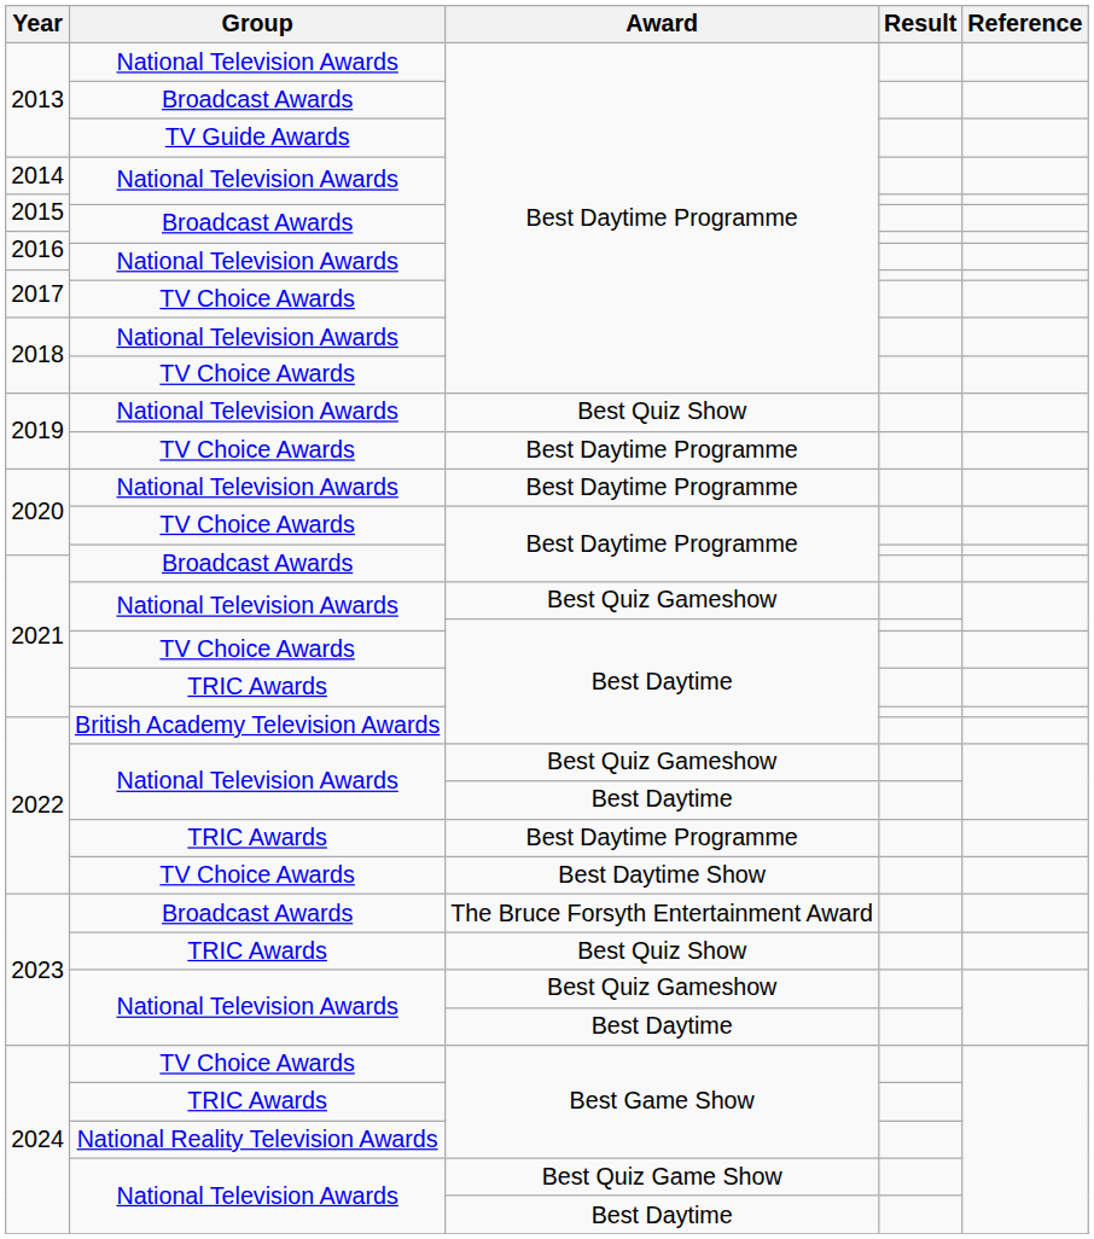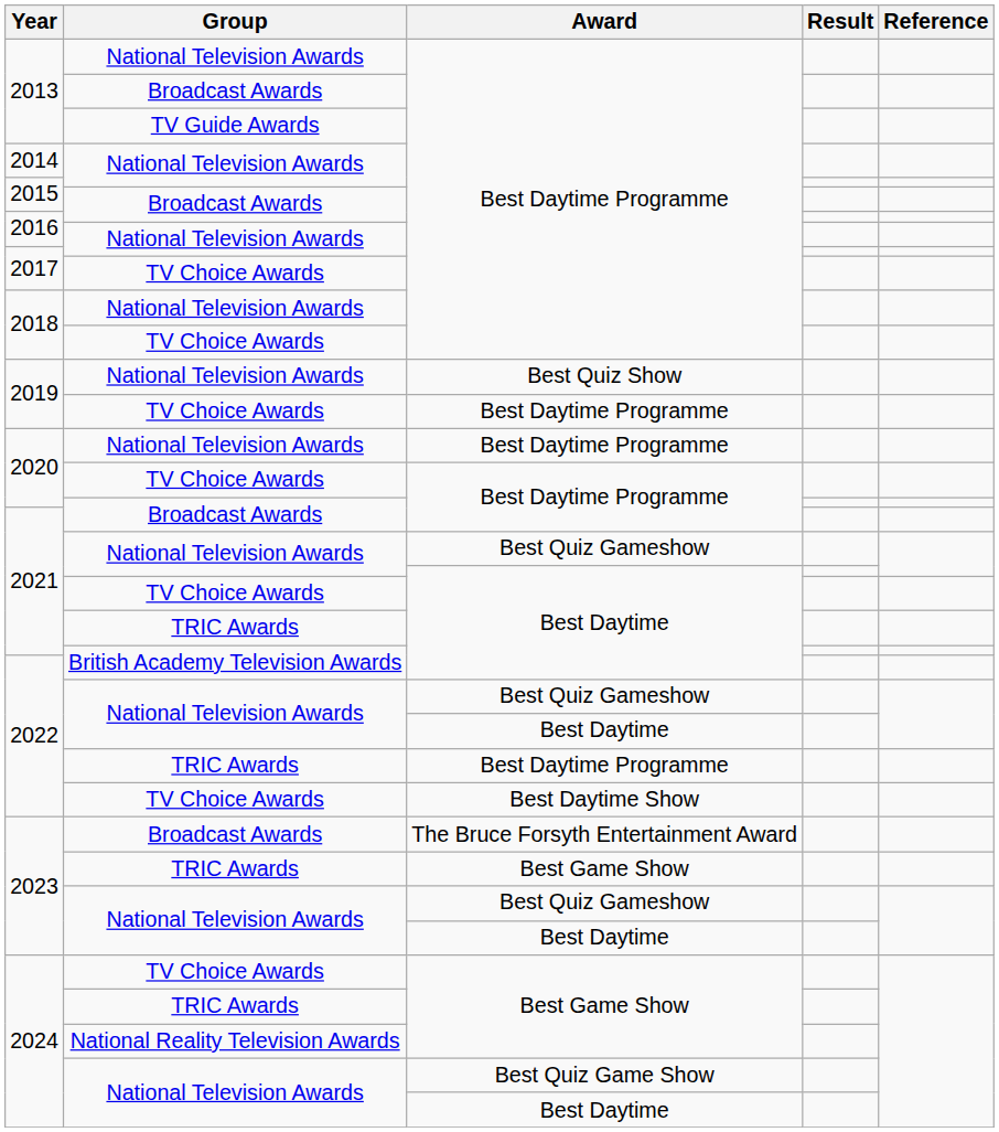 <table class="wikitable sortable sticky-header" style="text-align:center;">
 <tr>
 <th>Year</th>
 <th>Group</th>
 <th>Award</th>
 <th>Result</th>
 <th>Reference</th>
 </tr>
 <tr>
 <td rowspan="3">2013</td>
 <td><a href='#'>National Television Awards</a></td>
 <td rowspan="12">Best Daytime Programme</td>
 <td></td>
 <td></td>
 </tr>
 <tr>
 <td><a href='#'>Broadcast Awards</a></td>
 <td></td>
 <td></td>
 </tr>
 <tr>
 <td><a href='#'>TV Guide Awards</a></td>
 <td></td>
 <td></td>
 </tr>
 <tr>
 <td>2014</td>
 <td rowspan="2"><a href='#'>National Television Awards</a></td>
 <td></td>
 <td></td>
 </tr>
 <tr>
 <td rowspan="2">2015</td>
 <td></td>
 <td></td>
 </tr>
 <tr>
 <td rowspan="2"><a href='#'>Broadcast Awards</a></td>
 <td></td>
 <td></td>
 </tr>
 <tr>
 <td rowspan="2">2016</td>
 <td></td>
 <td></td>
 </tr>
 <tr>
 <td rowspan="2"><a href='#'>National Television Awards</a></td>
 <td></td>
 <td></td>
 </tr>
 <tr>
 <td rowspan="2">2017</td>
 <td></td>
 <td></td>
 </tr>
 <tr>
 <td><a href='#'>TV Choice Awards</a></td>
 <td></td>
 <td></td>
 </tr>
 <tr>
 <td rowspan="2">2018</td>
 <td><a href='#'>National Television Awards</a></td>
 <td></td>
 <td></td>
 </tr>
 <tr>
 <td><a href='#'>TV Choice Awards</a></td>
 <td></td>
 <td></td>
 </tr>
 <tr>
 <td rowspan="2">2019</td>
 <td><a href='#'>National Television Awards</a></td>
 <td>Best Quiz Show</td>
 <td></td>
 <td></td>
 </tr>
 <tr>
 <td><a href='#'>TV Choice Awards</a></td>
 <td>Best Daytime Programme</td>
 <td></td>
 <td></td>
 </tr>
 <tr>
 <td rowspan="3">2020</td>
 <td><a href='#'>National Television Awards</a></td>
 <td>Best Daytime Programme</td>
 <td></td>
 <td></td>
 </tr>
 <tr>
 <td><a href='#'>TV Choice Awards</a></td>
 <td rowspan="3">Best Daytime Programme</td>
 <td></td>
 <td></td>
 </tr>
 <tr>
 <td rowspan="2"><a href='#'>Broadcast Awards</a></td>
 <td></td>
 <td></td>
 </tr>
 <tr>
 <td rowspan="6">2021</td>
 <td></td>
 <td></td>
 </tr>
 <tr>
 <td rowspan="2"><a href='#'>National Television Awards</a></td>
 <td>Best Quiz Gameshow</td>
 <td></td>
 <td rowspan="2"></td>
 </tr>
 <tr>
 <td Rowspan="5">Best Daytime</td>
 <td></td>
 </tr>
 <tr>
 <td><a href='#'>TV Choice Awards</a></td>
 <td></td>
 <td></td>
 </tr>
 <tr>
 <td><a href='#'>TRIC Awards</a></td>
 <td></td>
 <td></td>
 </tr>
 <tr>
 <td Rowspan="2"><a href='#'>British Academy Television Awards</a></td>
 <td></td>
 <td></td>
 </tr>
 <tr>
 <td rowspan="5">2022</td>
 <td></td>
 <td></td>
 </tr>
 <tr>
 <td rowspan="2"><a href='#'>National Television Awards</a></td>
 <td>Best Quiz Gameshow</td>
 <td></td>
 <td rowspan="2"></td>
 </tr>
 <tr>
 <td>Best Daytime</td>
 <td></td>
 </tr>
 <tr>
 <td><a href='#'>TRIC Awards</a></td>
 <td>Best Daytime Programme</td>
 <td></td>
 <td></td>
 </tr>
 <tr>
 <td><a href='#'>TV Choice Awards</a></td>
 <td>Best Daytime Show</td>
 <td></td>
 <td></td>
 </tr>
 <tr>
 <td rowspan="4">2023</td>
 <td><a href='#'>Broadcast Awards</a></td>
 <td>The Bruce Forsyth Entertainment Award</td>
 <td></td>
 <td></td>
 </tr>
 <tr>
 <td><a href='#'>TRIC Awards</a></td>
-<td>Best Quiz Show</td>
+<td>Best Game Show</td>
 <td></td>
 <td></td>
 </tr>
 <tr>
 <td rowspan="2"><a href='#'>National Television Awards</a></td>
 <td>Best Quiz Gameshow</td>
 <td></td>
 <td rowspan="2"></td>
 </tr>
 <tr>
 <td>Best Daytime</td>
 <td></td>
 </tr>
 <tr>
 <td rowspan="5">2024</td>
 <td><a href='#'>TV Choice Awards</a></td>
 <td rowspan="3">Best Game Show</td>
 <td></td>
 </tr>
 <tr>
 <td><a href='#'>TRIC Awards</a></td>
 <td></td>
 </tr>
 <tr>
 <td><a href='#'>National Reality Television Awards</a></td>
 <td></td>
 </tr>
 <tr>
 <td rowspan="2"><a href='#'>National Television Awards</a></td>
 <td>Best Quiz Game Show</td>
 <td></td>
 </tr>
 <tr>
 <td>Best Daytime</td>
 <td></td>
 </tr>
 </table>
